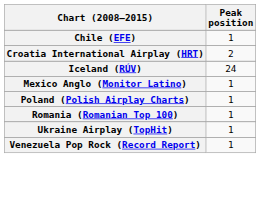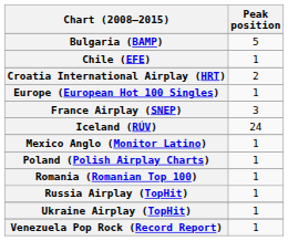 <table class="wikitable sortable plainrowheaders" style="text-align:center">
 <tr>
 <th scope="col">Chart (2008–2015)</th>
 <th scope="col">Peak<br>position</th>
 </tr>
 <tr>
 </tr>
 <tr>
 </tr>
 <tr>
 </tr>
 <tr>
+</tr>
+<tr>
+<th scope="row">Bulgaria (<a href='#'>BAMP</a>)</th>
+<td>5</td>
 </tr>
 <tr>
 </tr>
 <tr>
 </tr>
 <tr>
 </tr>
 <tr>
 </tr>
 <tr>
 <th scope="row">Chile (<a href='#'>EFE</a>)</th>
 <td>1</td>
 </tr>
 <tr>
 </tr>
 <tr>
 <th scope="row">Croatia International Airplay (<a href='#'>HRT</a>)</th>
 <td>2</td>
 </tr>
 <tr>
 </tr>
 <tr>
 </tr>
 <tr>
+<th scope="row">Europe (<a href='#'>European Hot 100 Singles</a>)</th>
+<td>1</td>
 </tr>
 <tr>
+</tr>
+<tr>
+</tr>
+<tr>
+<th scope="row">France Airplay (<a href='#'>SNEP</a>)</th>
+<td style="text-align:center;">3</td>
 </tr>
 <tr>
 </tr>
 <tr>
 </tr>
 <tr>
 </tr>
 <tr>
 <th scope="row">Iceland (<a href='#'>RÚV</a>)</th>
 <td>24</td>
 </tr>
 <tr>
 </tr>
 <tr>
 </tr>
 <tr>
 </tr>
 <tr>
 </tr>
 <tr>
 </tr>
 <tr>
 </tr>
 <tr>
 <th scope="row">Mexico Anglo (<a href='#'>Monitor Latino</a>)</th>
 <td>1</td>
 </tr>
 <tr>
 </tr>
 <tr>
 </tr>
 <tr>
 <th scope="row">Poland (<a href='#'>Polish Airplay Charts</a>)</th>
 <td>1</td>
 </tr>
 <tr>
 </tr>
 <tr>
 <th scope="row">Romania (<a href='#'>Romanian Top 100</a>)</th>
 <td>1</td>
 </tr>
 <tr>
+<th scope="row">Russia Airplay (<a href='#'>TopHit</a>)</th>
+<td>1</td>
+</tr>
+<tr>
 </tr>
 <tr>
 </tr>
 <tr>
 </tr>
 <tr>
 </tr>
 <tr>
 </tr>
 <tr>
 <th scope="row">Ukraine Airplay (<a href='#'>TopHit</a>)</th>
 <td>1</td>
 </tr>
 <tr>
 </tr>
 <tr>
 </tr>
 <tr>
 </tr>
 <tr>
 </tr>
 <tr>
 </tr>
 <tr>
 </tr>
 <tr>
 </tr>
 <tr>
 <th scope="row">Venezuela Pop Rock (<a href='#'>Record Report</a>)</th>
 <td>1</td>
 </tr>
 </table>
